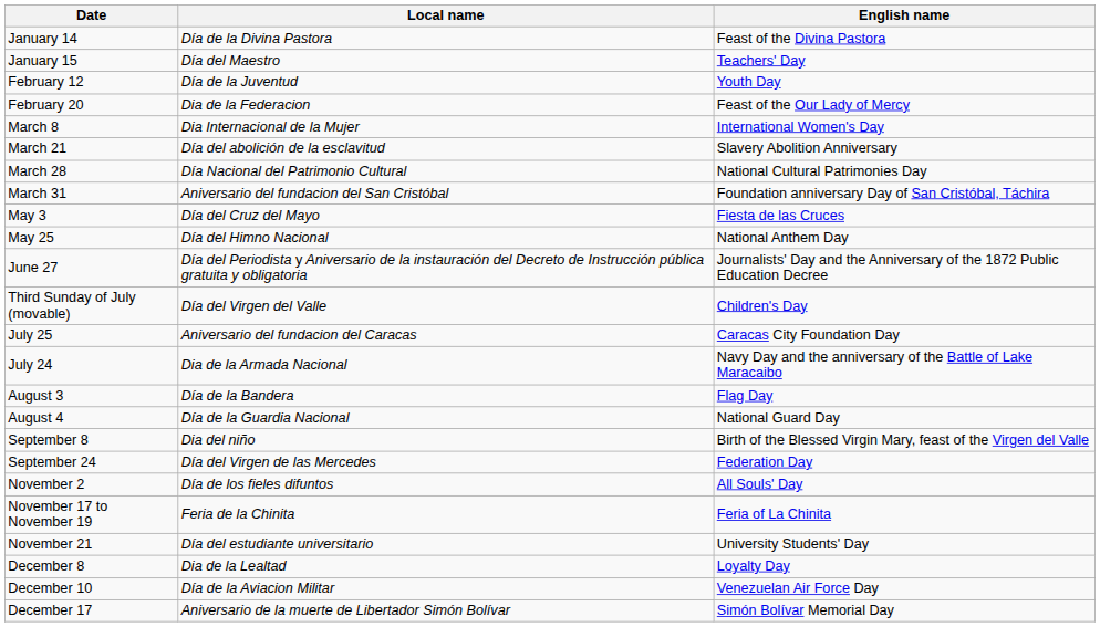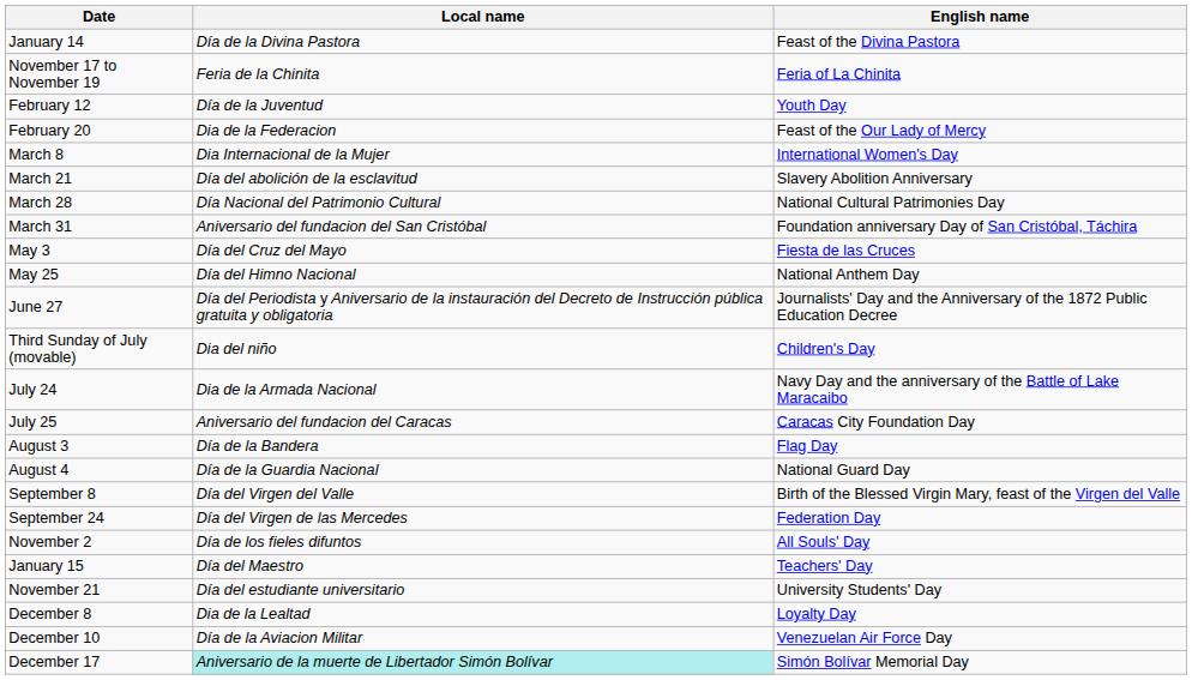 <table class="wikitable">
 <tr bgcolor="#eeeee">
 <th>Date</th>
 <th>Local name</th>
 <th>English name</th>
 </tr>
 <tr>
 <td>January 14</td>
 <td><em>Día de la Divina Pastora</em></td>
 <td>Feast of the <a href='#'>Divina Pastora</a></td>
 </tr>
 <tr>
-<td>January 15</td>
-<td><em>Día del Maestro</em></td>
-<td><a href='#'>Teachers' Day</a></td>
+<td>November 17 to November 19</td>
+<td><em>Feria de la Chinita</em></td>
+<td><a href='#'>Feria of La Chinita</a></td>
 </tr>
 <tr>
 <td>February 12</td>
 <td><em>Día de la Juventud</em></td>
 <td><a href='#'>Youth Day</a></td>
 </tr>
 <tr>
 <td>February 20</td>
 <td><em>Dia de la Federacion</em></td>
 <td>Feast of the <a href='#'>Our Lady of Mercy</a></td>
 </tr>
 <tr>
 <td>March 8</td>
 <td><em>Dia Internacional de la Mujer</em></td>
 <td><a href='#'>International Women's Day</a></td>
 </tr>
 <tr>
 <td>March 21</td>
 <td><em>Día del abolición de la esclavitud</em></td>
 <td>Slavery Abolition Anniversary</td>
 </tr>
 <tr>
 <td>March 28</td>
 <td><em>Día Nacional del Patrimonio Cultural</em></td>
 <td>National Cultural Patrimonies Day</td>
 </tr>
 <tr>
 <td>March 31</td>
 <td><em>Aniversario del fundacion del San Cristóbal</em></td>
 <td>Foundation anniversary Day of <a href='#'>San Cristóbal, Táchira</a></td>
 </tr>
 <tr>
 <td>May 3</td>
 <td><em>Día del Cruz del Mayo</em></td>
 <td><a href='#'>Fiesta de las Cruces</a></td>
 </tr>
 <tr>
 <td>May 25</td>
 <td><em>Día del Himno Nacional</em></td>
 <td>National Anthem Day</td>
 </tr>
 <tr>
 <td>June 27</td>
 <td><em>Día del Periodista</em> y<em> Aniversario de la instauración del Decreto de Instrucción pública gratuita y obligatoria</em></td>
 <td>Journalists' Day and the Anniversary of the 1872 Public Education Decree</td>
 </tr>
 <tr>
 <td>Third Sunday of July (movable)</td>
-<td><em>Día del Virgen del Valle</em></td>
+<td><em>Dia del niño</em></td>
 <td><a href='#'>Children's Day</a></td>
+</tr>
+<tr>
+<td>July 24</td>
+<td><em>Dia de la Armada Nacional</em></td>
+<td>Navy Day and the anniversary of the <a href='#'>Battle of Lake Maracaibo</a></td>
 </tr>
 <tr>
 <td>July 25</td>
 <td><em>Aniversario del fundacion del Caracas</em></td>
 <td><a href='#'>Caracas</a> City Foundation Day</td>
-</tr>
-<tr>
-<td>July 24</td>
-<td><em>Dia de la Armada Nacional</em></td>
-<td>Navy Day and the anniversary of the <a href='#'>Battle of Lake Maracaibo</a></td>
 </tr>
 <tr>
 <td>August 3</td>
 <td><em>Día de la Bandera</em></td>
 <td><a href='#'>Flag Day</a></td>
 </tr>
 <tr>
 <td>August 4</td>
 <td><em>Día de la Guardia Nacional</em></td>
 <td>National Guard Day</td>
 </tr>
 <tr>
 <td>September 8</td>
-<td><em>Dia del niño</em></td>
+<td><em>Día del Virgen del Valle</em></td>
 <td>Birth of the Blessed Virgin Mary, feast of the <a href='#'>Virgen del Valle</a></td>
 </tr>
 <tr>
 <td>September 24</td>
 <td><em>Día del Virgen de las Mercedes</em></td>
 <td><a href='#'>Federation Day</a></td>
 </tr>
 <tr>
 <td>November 2</td>
 <td><em>Día de los fieles difuntos</em></td>
 <td><a href='#'>All Souls' Day</a></td>
 </tr>
 <tr>
-<td>November 17 to November 19</td>
-<td><em>Feria de la Chinita</em></td>
-<td><a href='#'>Feria of La Chinita</a></td>
+<td>January 15</td>
+<td><em>Día del Maestro</em></td>
+<td><a href='#'>Teachers' Day</a></td>
 </tr>
 <tr>
 <td>November 21</td>
 <td><em>Día del estudiante universitario</em></td>
 <td>University Students' Day</td>
 </tr>
 <tr>
 <td>December 8</td>
 <td><em>Dia de la Lealtad</em></td>
 <td><a href='#'>Loyalty Day</a></td>
 </tr>
 <tr>
 <td>December 10</td>
 <td><em>Día de la Aviacion Militar</em></td>
 <td><a href='#'>Venezuelan Air Force</a> Day</td>
 </tr>
 <tr>
 <td>December 17</td>
-<td><em>Aniversario de la muerte de Libertador Simón Bolívar</em></td>
+<td style="background: paleturquoise;"><em>Aniversario de la muerte de Libertador Simón Bolívar</em></td>
 <td><a href='#'>Simón Bolívar</a> Memorial Day</td>
 </tr>
 </table>
